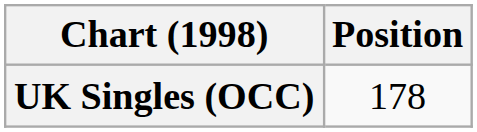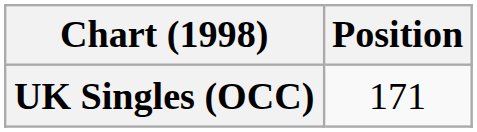 <table class="wikitable plainrowheaders" style="text-align:center">
 <tr>
 <th>Chart (1998)</th>
 <th>Position</th>
 </tr>
 <tr>
 <th scope="row">UK Singles (OCC)</th>
-<td>178</td>
+<td>171</td>
 </tr>
 </table>
